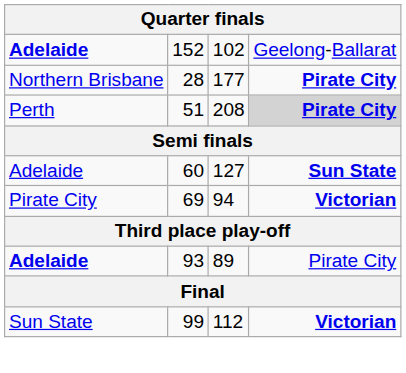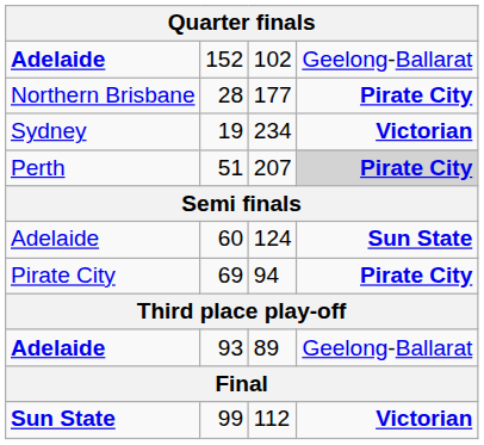 <table class="wikitable">
 <tr>
 <th colspan=4>Quarter finals</th>
 </tr>
 <tr>
 <td><strong><a href='#'>Adelaide</a></strong></td>
 <td style="text-align:right;">152</td>
 <td>102</td>
 <td style="text-align:right;"><a href='#'>Geelong</a>-<a href='#'>Ballarat</a></td>
 </tr>
 <tr>
 <td><a href='#'>Northern Brisbane</a></td>
 <td style="text-align:right;">28</td>
 <td>177</td>
 <td style="text-align:right;"><strong><a href='#'>Pirate City</a></strong></td>
 </tr>
 <tr>
+<td><a href='#'>Sydney</a></td>
+<td style="text-align:right;">19</td>
+<td>234</td>
+<td style="text-align:right;"><strong><a href='#'>Victorian</a></strong></td>
+</tr>
+<tr>
 <td><a href='#'>Perth</a></td>
 <td style="text-align:right;">51</td>
-<td>208</td>
+<td>207</td>
 <td style="background: lightgrey; text-align:right;"><strong><a href='#'>Pirate City</a></strong></td>
 </tr>
 <tr>
 <th colspan=4>Semi finals</th>
 </tr>
 <tr>
 <td><a href='#'>Adelaide</a></td>
 <td style="text-align:right;">60</td>
-<td>127</td>
+<td>124</td>
 <td style="text-align:right;"><strong><a href='#'>Sun State</a></strong></td>
 </tr>
 <tr>
 <td><a href='#'>Pirate City</a></td>
 <td style="text-align:right;">69</td>
 <td>94</td>
-<td style="text-align:right;"><strong><a href='#'>Victorian</a></strong></td>
+<td style="text-align:right;"><strong><a href='#'>Pirate City</a></strong></td>
 </tr>
 <tr>
 <th colspan=4>Third place play-off</th>
 </tr>
 <tr>
 <td><strong><a href='#'>Adelaide</a></strong></td>
 <td style="text-align:right;">93</td>
 <td>89</td>
-<td style="text-align:right;"><a href='#'>Pirate City</a></td>
+<td style="text-align:right;"><a href='#'>Geelong</a>-<a href='#'>Ballarat</a></td>
 </tr>
 <tr>
 <th colspan=4>Final</th>
 </tr>
 <tr>
-<td><a href='#'>Sun State</a></td>
+<td><strong><a href='#'>Sun State</a></strong></td>
 <td style="text-align:right;">99</td>
 <td>112</td>
 <td style="text-align:right;"><strong><a href='#'>Victorian</a></strong></td>
 </tr>
 </table>
